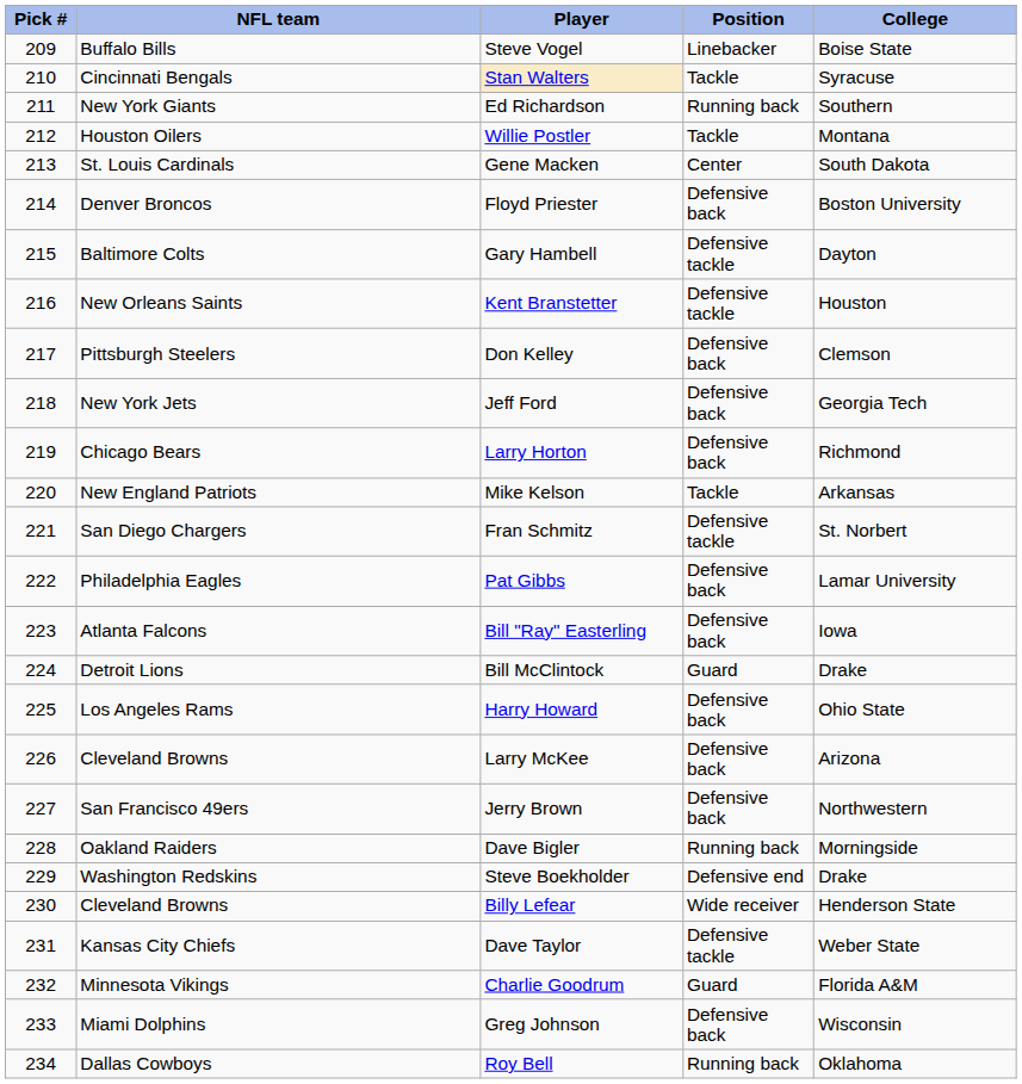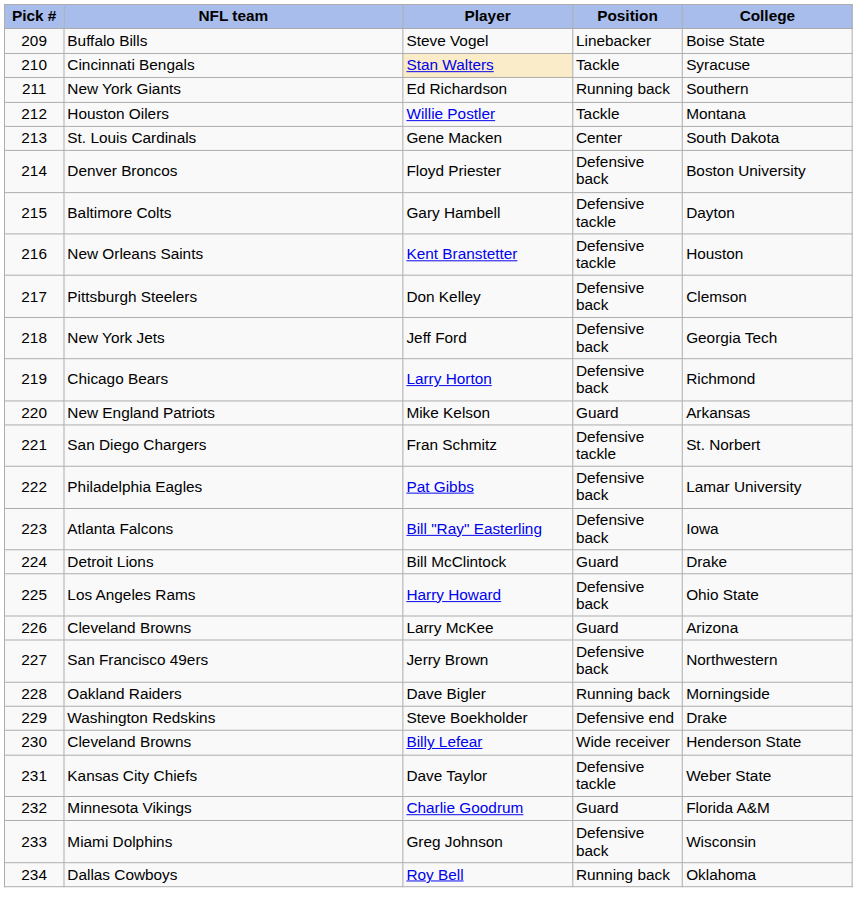 <table class="wikitable sortable sortable" style="width: 100%">
 <tr>
 <th style="background:#A8BDEC;" width=7%>Pick #</th>
 <th width=40% style="background:#A8BDEC;">NFL team</th>
 <th width=20% style="background:#A8BDEC;">Player</th>
 <th width=13% style="background:#A8BDEC;">Position</th>
 <th style="background:#A8BDEC;">College</th>
 </tr>
 <tr>
 <td align=center>209</td>
 <td>Buffalo Bills</td>
 <td>Steve Vogel</td>
 <td>Linebacker</td>
 <td>Boise State</td>
 </tr>
 <tr>
 <td align=center>210</td>
 <td>Cincinnati Bengals</td>
 <td bgcolor="#faecc8"><a href='#'>Stan Walters</a></td>
 <td>Tackle</td>
 <td>Syracuse</td>
 </tr>
 <tr>
 <td align=center>211</td>
 <td>New York Giants</td>
 <td>Ed Richardson</td>
 <td>Running back</td>
 <td>Southern</td>
 </tr>
 <tr>
 <td align=center>212</td>
 <td>Houston Oilers</td>
 <td><a href='#'>Willie Postler</a></td>
 <td>Tackle</td>
 <td>Montana</td>
 </tr>
 <tr>
 <td align=center>213</td>
 <td>St. Louis Cardinals</td>
 <td>Gene Macken</td>
 <td>Center</td>
 <td>South Dakota</td>
 </tr>
 <tr>
 <td align=center>214</td>
 <td>Denver Broncos</td>
 <td>Floyd Priester</td>
 <td>Defensive back</td>
 <td>Boston University</td>
 </tr>
 <tr>
 <td align=center>215</td>
 <td>Baltimore Colts</td>
 <td>Gary Hambell</td>
 <td>Defensive tackle</td>
 <td>Dayton</td>
 </tr>
 <tr>
 <td align=center>216</td>
 <td>New Orleans Saints</td>
 <td><a href='#'>Kent Branstetter</a></td>
 <td>Defensive tackle</td>
 <td>Houston</td>
 </tr>
 <tr>
 <td align=center>217</td>
 <td>Pittsburgh Steelers</td>
 <td>Don Kelley</td>
 <td>Defensive back</td>
 <td>Clemson</td>
 </tr>
 <tr>
 <td align=center>218</td>
 <td>New York Jets</td>
 <td>Jeff Ford</td>
 <td>Defensive back</td>
 <td>Georgia Tech</td>
 </tr>
 <tr>
 <td align=center>219</td>
 <td>Chicago Bears</td>
 <td><a href='#'>Larry Horton</a></td>
 <td>Defensive back</td>
 <td>Richmond</td>
 </tr>
 <tr>
 <td align=center>220</td>
 <td>New England Patriots</td>
 <td>Mike Kelson</td>
-<td>Tackle</td>
+<td>Guard</td>
 <td>Arkansas</td>
 </tr>
 <tr>
 <td align=center>221</td>
 <td>San Diego Chargers</td>
 <td>Fran Schmitz</td>
 <td>Defensive tackle</td>
 <td>St. Norbert</td>
 </tr>
 <tr>
 <td align=center>222</td>
 <td>Philadelphia Eagles</td>
 <td><a href='#'>Pat Gibbs</a></td>
 <td>Defensive back</td>
 <td>Lamar University</td>
 </tr>
 <tr>
 <td align=center>223</td>
 <td>Atlanta Falcons</td>
 <td><a href='#'>Bill "Ray" Easterling</a></td>
 <td>Defensive back</td>
 <td>Iowa</td>
 </tr>
 <tr>
 <td align=center>224</td>
 <td>Detroit Lions</td>
 <td>Bill McClintock</td>
 <td>Guard</td>
 <td>Drake</td>
 </tr>
 <tr>
 <td align=center>225</td>
 <td>Los Angeles Rams</td>
 <td><a href='#'>Harry Howard</a></td>
 <td>Defensive back</td>
 <td>Ohio State</td>
 </tr>
 <tr>
 <td align=center>226</td>
 <td>Cleveland Browns</td>
 <td>Larry McKee</td>
-<td>Defensive back</td>
+<td>Guard</td>
 <td>Arizona</td>
 </tr>
 <tr>
 <td align=center>227</td>
 <td>San Francisco 49ers</td>
 <td>Jerry Brown</td>
 <td>Defensive back</td>
 <td>Northwestern</td>
 </tr>
 <tr>
 <td align=center>228</td>
 <td>Oakland Raiders</td>
 <td>Dave Bigler</td>
 <td>Running back</td>
 <td>Morningside</td>
 </tr>
 <tr>
 <td align=center>229</td>
 <td>Washington Redskins</td>
 <td>Steve Boekholder</td>
 <td>Defensive end</td>
 <td>Drake</td>
 </tr>
 <tr>
 <td align=center>230</td>
 <td>Cleveland Browns</td>
 <td><a href='#'>Billy Lefear</a></td>
 <td>Wide receiver</td>
 <td>Henderson State</td>
 </tr>
 <tr>
 <td align=center>231</td>
 <td>Kansas City Chiefs</td>
 <td>Dave Taylor</td>
 <td>Defensive tackle</td>
 <td>Weber State</td>
 </tr>
 <tr>
 <td align=center>232</td>
 <td>Minnesota Vikings</td>
 <td><a href='#'>Charlie Goodrum</a></td>
 <td>Guard</td>
 <td>Florida A&M</td>
 </tr>
 <tr>
 <td align=center>233</td>
 <td>Miami Dolphins</td>
 <td>Greg Johnson</td>
 <td>Defensive back</td>
 <td>Wisconsin</td>
 </tr>
 <tr>
 <td align=center>234</td>
 <td>Dallas Cowboys</td>
 <td><a href='#'>Roy Bell</a></td>
 <td>Running back</td>
 <td>Oklahoma</td>
 </tr>
 </table>
